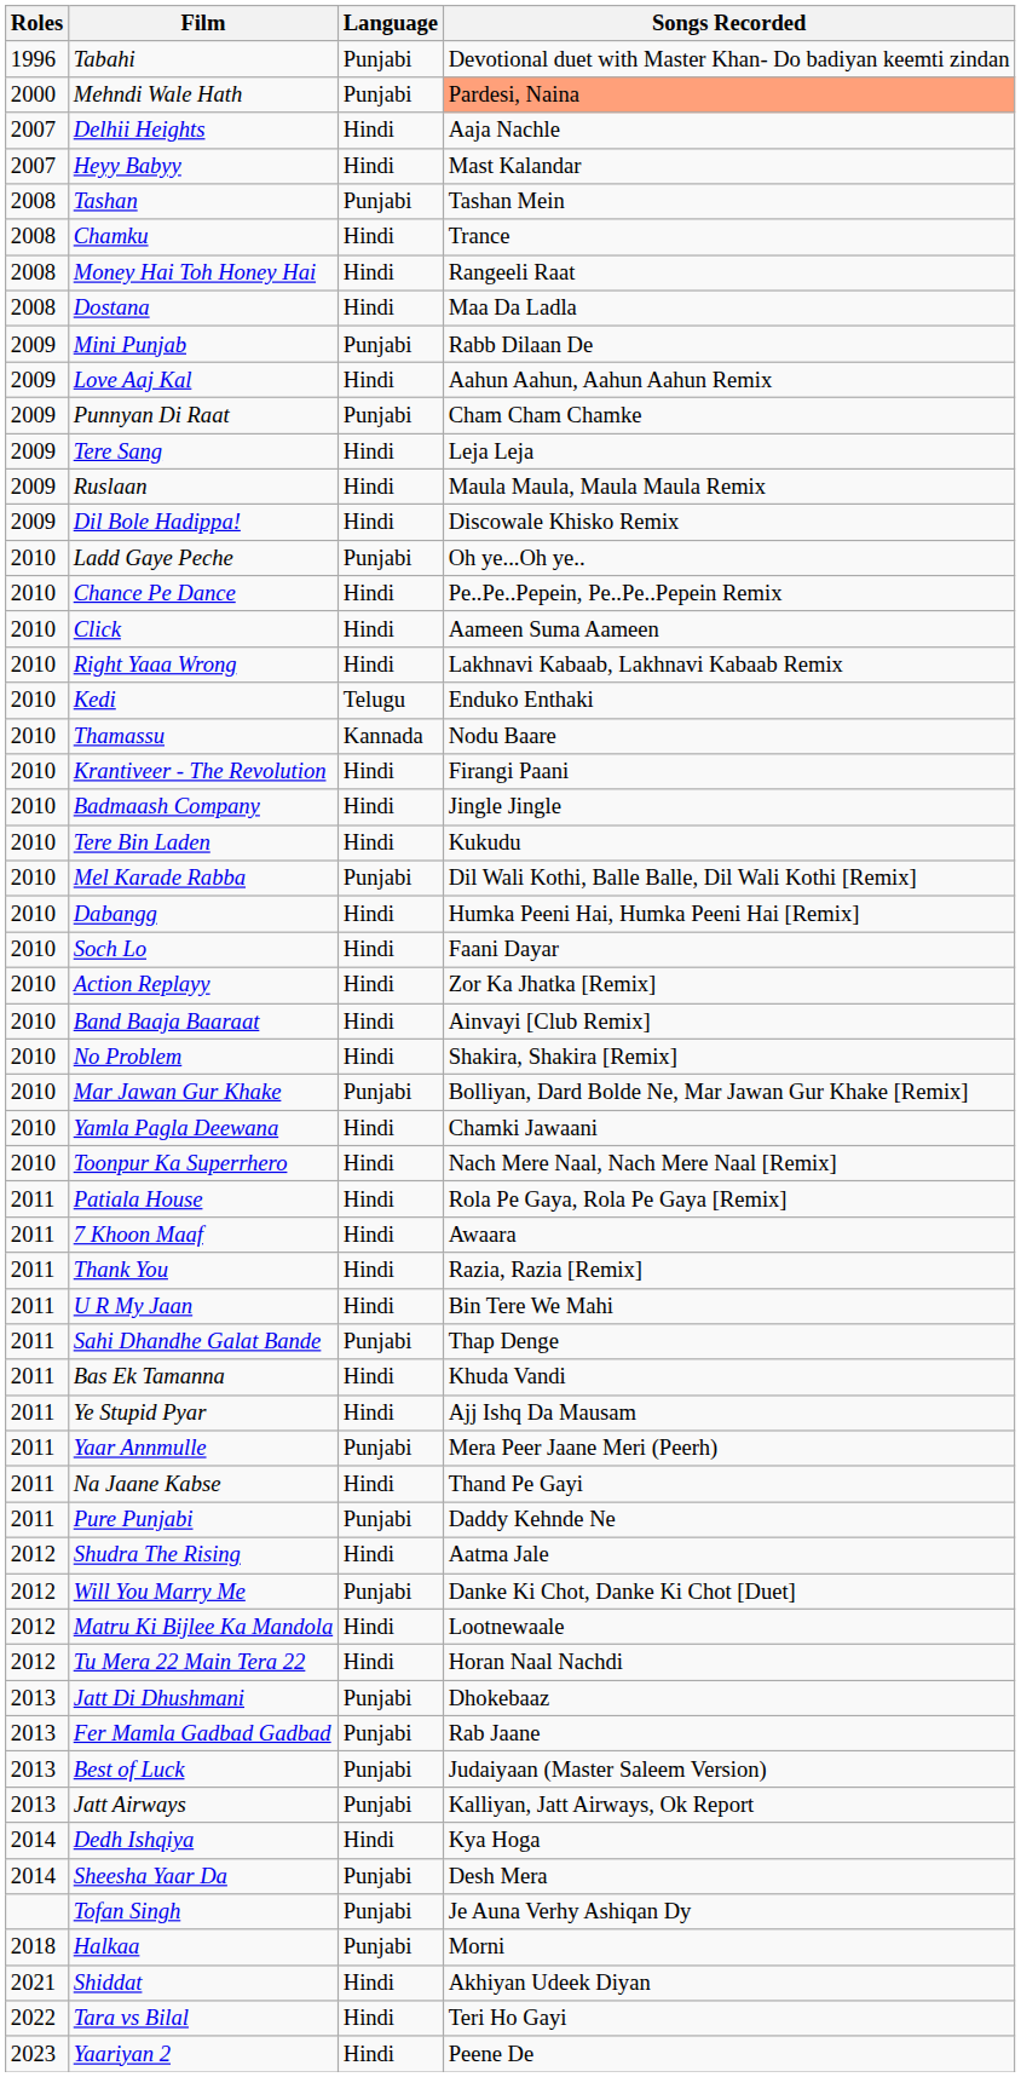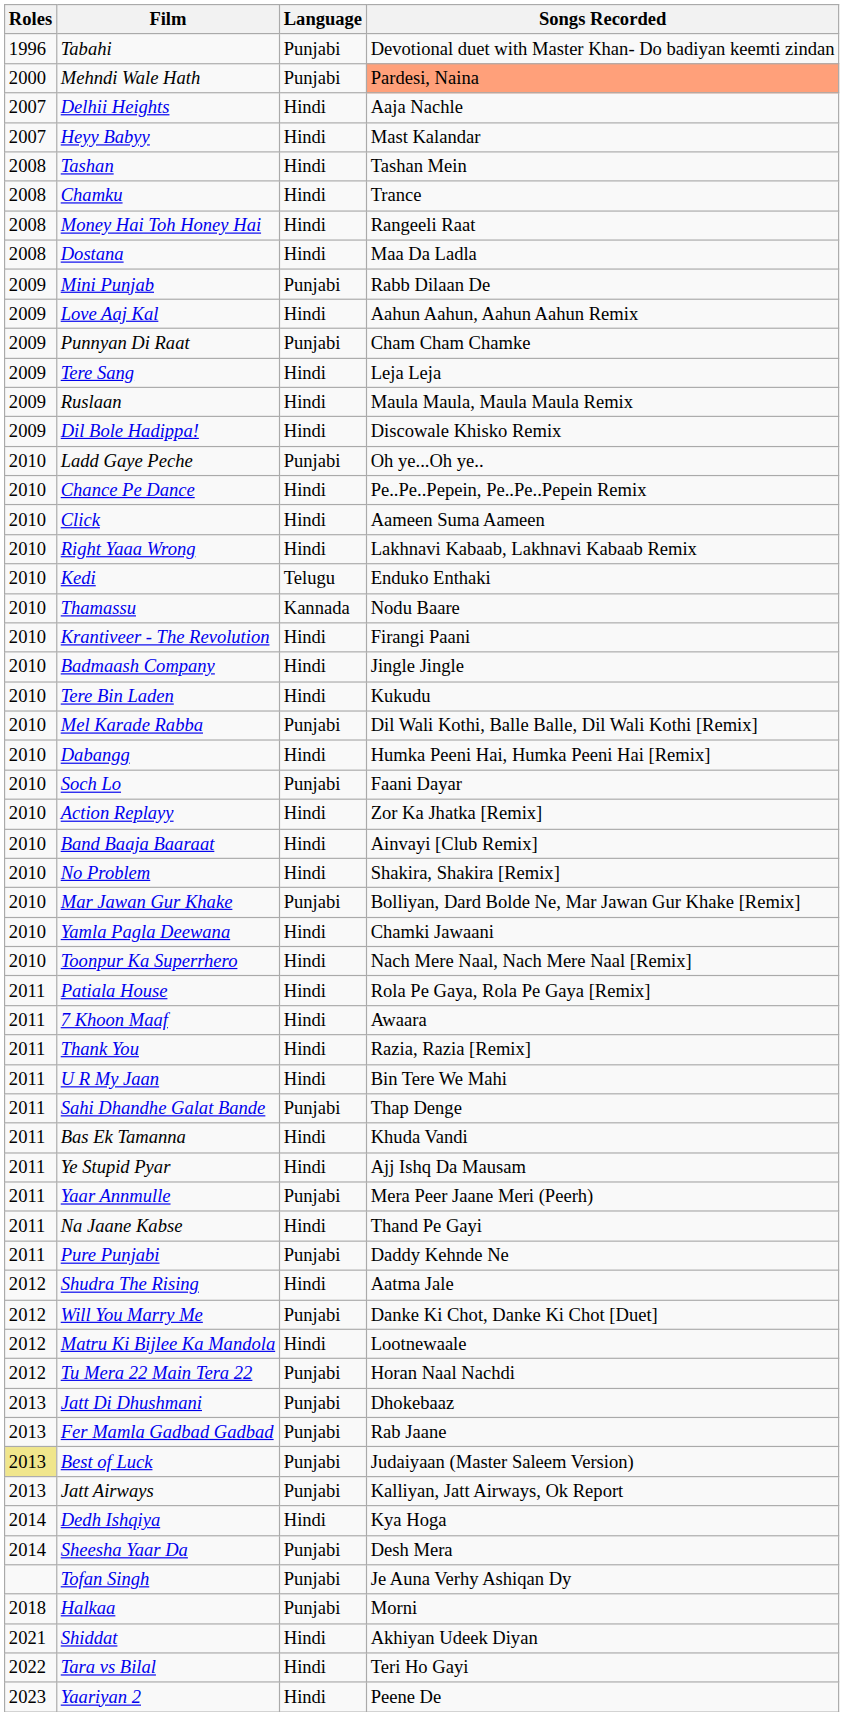 <table class="wikitable sortable">
 <tr>
 <th>Roles</th>
 <th>Film</th>
 <th>Language</th>
 <th>Songs Recorded</th>
 </tr>
 <tr>
 <td>1996</td>
 <td><em>Tabahi</em></td>
 <td>Punjabi</td>
 <td>Devotional duet with Master Khan- Do badiyan keemti zindan</td>
 </tr>
 <tr>
 <td>2000</td>
 <td><em>Mehndi Wale Hath</em></td>
 <td>Punjabi</td>
 <td style="background: lightsalmon;">Pardesi, Naina</td>
 </tr>
 <tr>
 <td>2007</td>
 <td><em><a href='#'>Delhii Heights</a></em></td>
 <td>Hindi</td>
 <td>Aaja Nachle</td>
 </tr>
 <tr>
 <td>2007</td>
 <td><em><a href='#'>Heyy Babyy</a></em></td>
 <td>Hindi</td>
 <td>Mast Kalandar</td>
 </tr>
 <tr>
 <td>2008</td>
 <td><em><a href='#'>Tashan</a></em></td>
-<td>Punjabi</td>
+<td>Hindi</td>
 <td>Tashan Mein</td>
 </tr>
 <tr>
 <td>2008</td>
 <td><em><a href='#'>Chamku</a></em></td>
 <td>Hindi</td>
 <td>Trance</td>
 </tr>
 <tr>
 <td>2008</td>
 <td><em><a href='#'>Money Hai Toh Honey Hai</a></em></td>
 <td>Hindi</td>
 <td>Rangeeli Raat</td>
 </tr>
 <tr>
 <td>2008</td>
 <td><em><a href='#'>Dostana</a></em></td>
 <td>Hindi</td>
 <td>Maa Da Ladla</td>
 </tr>
 <tr>
 <td>2009</td>
 <td><em><a href='#'>Mini Punjab</a></em></td>
 <td>Punjabi</td>
 <td>Rabb Dilaan De</td>
 </tr>
 <tr>
 <td>2009</td>
 <td><em><a href='#'>Love Aaj Kal</a></em></td>
 <td>Hindi</td>
 <td>Aahun Aahun, Aahun Aahun Remix</td>
 </tr>
 <tr>
 <td>2009</td>
 <td><em>Punnyan Di Raat</em></td>
 <td>Punjabi</td>
 <td>Cham Cham Chamke</td>
 </tr>
 <tr>
 <td>2009</td>
 <td><em><a href='#'>Tere Sang</a></em></td>
 <td>Hindi</td>
 <td>Leja Leja</td>
 </tr>
 <tr>
 <td>2009</td>
 <td><em>Ruslaan</em></td>
 <td>Hindi</td>
 <td>Maula Maula, Maula Maula Remix</td>
 </tr>
 <tr>
 <td>2009</td>
 <td><em><a href='#'>Dil Bole Hadippa!</a></em></td>
 <td>Hindi</td>
 <td>Discowale Khisko Remix</td>
 </tr>
 <tr>
 <td>2010</td>
 <td><em>Ladd Gaye Peche</em></td>
 <td>Punjabi</td>
 <td>Oh ye...Oh ye..</td>
 </tr>
 <tr>
 <td>2010</td>
 <td><em><a href='#'>Chance Pe Dance</a></em></td>
 <td>Hindi</td>
 <td>Pe..Pe..Pepein, Pe..Pe..Pepein Remix</td>
 </tr>
 <tr>
 <td>2010</td>
 <td><em><a href='#'>Click</a></em></td>
 <td>Hindi</td>
 <td>Aameen Suma Aameen</td>
 </tr>
 <tr>
 <td>2010</td>
 <td><em><a href='#'>Right Yaaa Wrong</a></em></td>
 <td>Hindi</td>
 <td>Lakhnavi Kabaab, Lakhnavi Kabaab Remix</td>
 </tr>
 <tr>
 <td>2010</td>
 <td><em><a href='#'>Kedi</a></em></td>
 <td>Telugu</td>
 <td>Enduko Enthaki</td>
 </tr>
 <tr>
 <td>2010</td>
 <td><em><a href='#'>Thamassu</a></em></td>
 <td>Kannada</td>
 <td>Nodu Baare</td>
 </tr>
 <tr>
 <td>2010</td>
 <td><em><a href='#'>Krantiveer - The Revolution</a></em></td>
 <td>Hindi</td>
 <td>Firangi Paani</td>
 </tr>
 <tr>
 <td>2010</td>
 <td><em><a href='#'>Badmaash Company</a></em></td>
 <td>Hindi</td>
 <td>Jingle Jingle</td>
 </tr>
 <tr>
 <td>2010</td>
 <td><em><a href='#'>Tere Bin Laden</a></em></td>
 <td>Hindi</td>
 <td>Kukudu</td>
 </tr>
 <tr>
 <td>2010</td>
 <td><em><a href='#'>Mel Karade Rabba</a></em></td>
 <td>Punjabi</td>
 <td>Dil Wali Kothi, Balle Balle, Dil Wali Kothi [Remix]</td>
 </tr>
 <tr>
 <td>2010</td>
 <td><em><a href='#'>Dabangg</a></em></td>
 <td>Hindi</td>
 <td>Humka Peeni Hai, Humka Peeni Hai [Remix]</td>
 </tr>
 <tr>
 <td>2010</td>
 <td><em><a href='#'>Soch Lo</a></em></td>
-<td>Hindi</td>
+<td>Punjabi</td>
 <td>Faani Dayar</td>
 </tr>
 <tr>
 <td>2010</td>
 <td><em><a href='#'>Action Replayy</a></em></td>
 <td>Hindi</td>
 <td>Zor Ka Jhatka [Remix]</td>
 </tr>
 <tr>
 <td>2010</td>
 <td><em><a href='#'>Band Baaja Baaraat</a></em></td>
 <td>Hindi</td>
 <td>Ainvayi [Club Remix]</td>
 </tr>
 <tr>
 <td>2010</td>
 <td><em><a href='#'>No Problem</a></em></td>
 <td>Hindi</td>
 <td>Shakira, Shakira [Remix]</td>
 </tr>
 <tr>
 <td>2010</td>
 <td><em><a href='#'>Mar Jawan Gur Khake</a></em></td>
 <td>Punjabi</td>
 <td>Bolliyan, Dard Bolde Ne, Mar Jawan Gur Khake [Remix]</td>
 </tr>
 <tr>
 <td>2010</td>
 <td><em><a href='#'>Yamla Pagla Deewana</a></em></td>
 <td>Hindi</td>
 <td>Chamki Jawaani</td>
 </tr>
 <tr>
 <td>2010</td>
 <td><em><a href='#'>Toonpur Ka Superrhero</a></em></td>
 <td>Hindi</td>
 <td>Nach Mere Naal, Nach Mere Naal [Remix]</td>
 </tr>
 <tr>
 <td>2011</td>
 <td><em><a href='#'>Patiala House</a></em></td>
 <td>Hindi</td>
 <td>Rola Pe Gaya, Rola Pe Gaya [Remix]</td>
 </tr>
 <tr>
 <td>2011</td>
 <td><em><a href='#'>7 Khoon Maaf</a></em></td>
 <td>Hindi</td>
 <td>Awaara</td>
 </tr>
 <tr>
 <td>2011</td>
 <td><em><a href='#'>Thank You</a></em></td>
 <td>Hindi</td>
 <td>Razia, Razia [Remix]</td>
 </tr>
 <tr>
 <td>2011</td>
 <td><em><a href='#'>U R My Jaan</a></em></td>
 <td>Hindi</td>
 <td>Bin Tere We Mahi</td>
 </tr>
 <tr>
 <td>2011</td>
 <td><em><a href='#'>Sahi Dhandhe Galat Bande</a></em></td>
 <td>Punjabi</td>
 <td>Thap Denge</td>
 </tr>
 <tr>
 <td>2011</td>
 <td><em>Bas Ek Tamanna</em></td>
 <td>Hindi</td>
 <td>Khuda Vandi</td>
 </tr>
 <tr>
 <td>2011</td>
 <td><em>Ye Stupid Pyar</em></td>
 <td>Hindi</td>
 <td>Ajj Ishq Da Mausam</td>
 </tr>
 <tr>
 <td>2011</td>
 <td><em><a href='#'>Yaar Annmulle</a></em></td>
 <td>Punjabi</td>
 <td>Mera Peer Jaane Meri (Peerh)</td>
 </tr>
 <tr>
 <td>2011</td>
 <td><em>Na Jaane Kabse</em></td>
 <td>Hindi</td>
 <td>Thand Pe Gayi</td>
 </tr>
 <tr>
 <td>2011</td>
 <td><em><a href='#'>Pure Punjabi</a></em></td>
 <td>Punjabi</td>
 <td>Daddy Kehnde Ne</td>
 </tr>
 <tr>
 <td>2012</td>
 <td><em><a href='#'>Shudra The Rising</a></em></td>
 <td>Hindi</td>
 <td>Aatma Jale</td>
 </tr>
 <tr>
 <td>2012</td>
 <td><em><a href='#'>Will You Marry Me</a></em></td>
 <td>Punjabi</td>
 <td>Danke Ki Chot, Danke Ki Chot [Duet]</td>
 </tr>
 <tr>
 <td>2012</td>
 <td><em><a href='#'>Matru Ki Bijlee Ka Mandola</a></em></td>
 <td>Hindi</td>
 <td>Lootnewaale</td>
 </tr>
 <tr>
 <td>2012</td>
 <td><em><a href='#'>Tu Mera 22 Main Tera 22</a></em></td>
-<td>Hindi</td>
+<td>Punjabi</td>
 <td>Horan Naal Nachdi</td>
 </tr>
 <tr>
 <td>2013</td>
 <td><em><a href='#'>Jatt Di Dhushmani</a></em></td>
 <td>Punjabi</td>
 <td>Dhokebaaz</td>
 </tr>
 <tr>
 <td>2013</td>
 <td><em><a href='#'>Fer Mamla Gadbad Gadbad</a></em></td>
 <td>Punjabi</td>
 <td>Rab Jaane</td>
 </tr>
 <tr>
-<td>2013</td>
+<td style="background: khaki;">2013</td>
 <td><em><a href='#'>Best of Luck</a></em></td>
 <td>Punjabi</td>
 <td>Judaiyaan (Master Saleem Version)</td>
 </tr>
 <tr>
 <td>2013</td>
 <td><em>Jatt Airways</em></td>
 <td>Punjabi</td>
 <td>Kalliyan, Jatt Airways, Ok Report</td>
 </tr>
 <tr>
 <td>2014</td>
 <td><em><a href='#'>Dedh Ishqiya</a></em></td>
 <td>Hindi</td>
 <td>Kya Hoga</td>
 </tr>
 <tr>
 <td>2014</td>
 <td><em><a href='#'>Sheesha Yaar Da</a></em></td>
 <td>Punjabi</td>
 <td>Desh Mera</td>
 </tr>
 <tr>
 <td></td>
 <td><em><a href='#'>Tofan Singh</a></em></td>
 <td>Punjabi</td>
 <td>Je Auna Verhy Ashiqan Dy</td>
 </tr>
 <tr>
 <td>2018</td>
 <td><em><a href='#'>Halkaa</a></em></td>
 <td>Punjabi</td>
 <td>Morni</td>
 </tr>
 <tr>
 <td>2021</td>
 <td><em><a href='#'>Shiddat</a></em></td>
 <td>Hindi</td>
 <td>Akhiyan Udeek Diyan</td>
 </tr>
 <tr>
 <td>2022</td>
 <td><em><a href='#'>Tara vs Bilal</a></em></td>
 <td>Hindi</td>
 <td>Teri Ho Gayi</td>
 </tr>
 <tr>
 <td>2023</td>
 <td><em><a href='#'>Yaariyan 2</a></em></td>
 <td>Hindi</td>
 <td>Peene De</td>
 </tr>
 </table>
